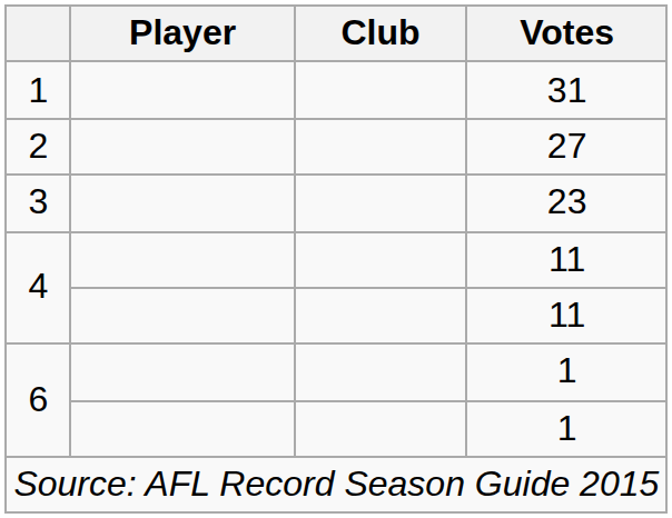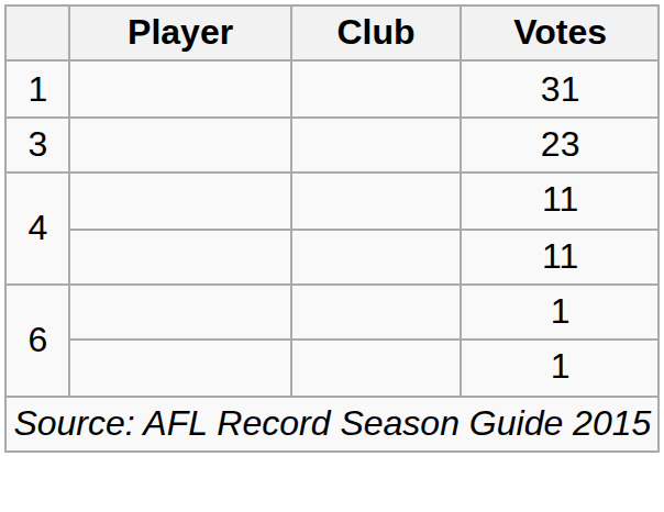 <table class="wikitable sortable" style="text-align:center">
 <tr>
 <th></th>
 <th>Player</th>
 <th>Club</th>
 <th>Votes</th>
 </tr>
 <tr>
 <td>1</td>
 <td></td>
 <td></td>
 <td>31</td>
-</tr>
-<tr>
-<td>2</td>
-<td></td>
-<td></td>
-<td>27</td>
 </tr>
 <tr>
 <td>3</td>
 <td></td>
 <td></td>
 <td>23</td>
 </tr>
 <tr>
 <td rowspan=2>4</td>
 <td></td>
 <td></td>
 <td>11</td>
 </tr>
 <tr>
 <td></td>
 <td></td>
 <td>11</td>
 </tr>
 <tr>
 <td rowspan=2>6</td>
 <td></td>
 <td></td>
 <td>1</td>
 </tr>
 <tr>
 <td></td>
 <td></td>
 <td>1</td>
 </tr>
 <tr class="sortbottom">
 <td colspan=4><em>Source: AFL Record Season Guide 2015</em></td>
 </tr>
 </table>
